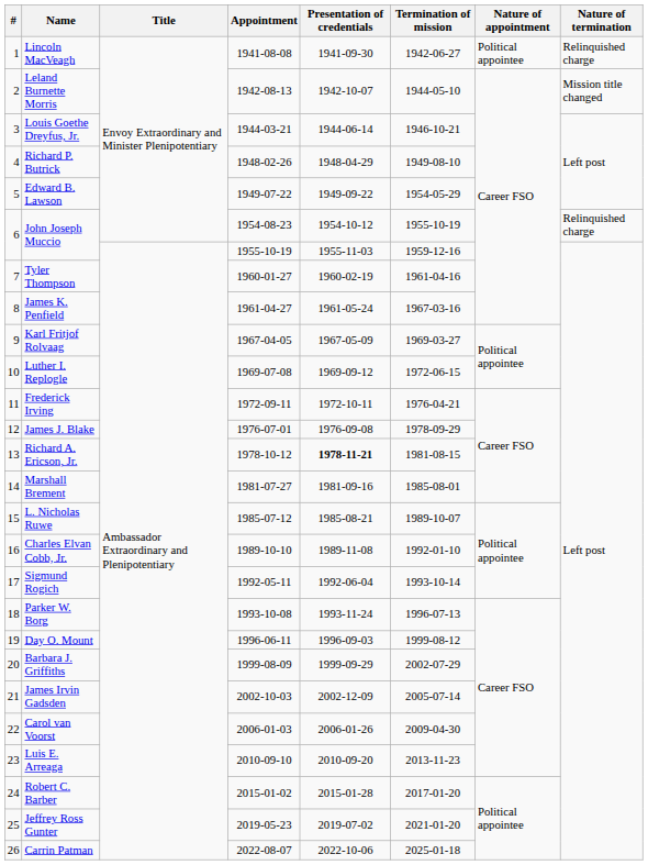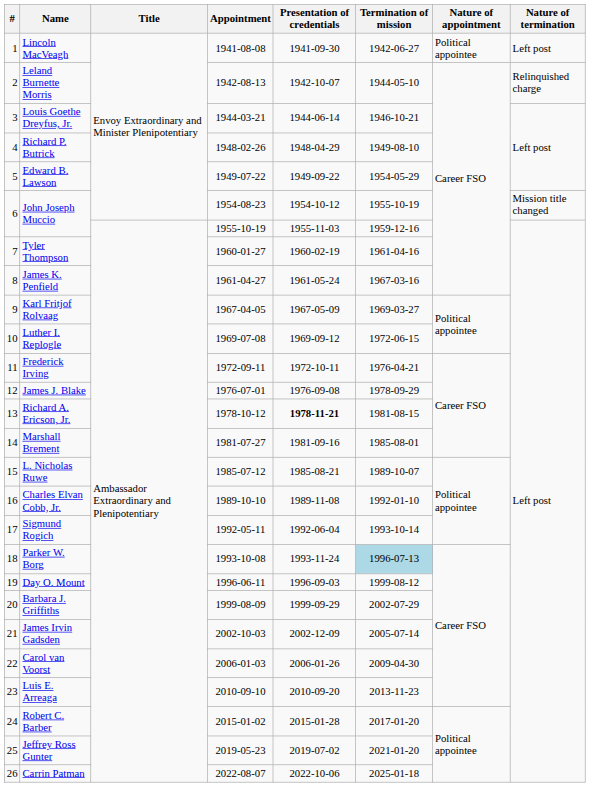 <table class="wikitable">
 <tr>
 <th>#</th>
 <th>Name</th>
 <th>Title</th>
 <th>Appointment</th>
 <th>Presentation of credentials</th>
 <th>Termination of mission</th>
 <th>Nature of appointment</th>
 <th>Nature of termination</th>
 </tr>
 <tr>
 <td style="text-align: right;">1</td>
 <td><a href='#'>Lincoln MacVeagh</a></td>
 <td rowspan="6">Envoy Extraordinary and Minister Plenipotentiary</td>
 <td style="text-align: center;">1941-08-08</td>
 <td style="text-align: center;">1941-09-30</td>
 <td style="text-align: center;">1942-06-27</td>
 <td>Political appointee</td>
-<td>Relinquished charge</td>
+<td>Left post</td>
 </tr>
 <tr>
 <td style="text-align: right;">2</td>
 <td><a href='#'>Leland Burnette Morris</a></td>
 <td style="text-align: center;">1942-08-13</td>
 <td style="text-align: center;">1942-10-07</td>
 <td style="text-align: center;">1944-05-10</td>
 <td rowspan="8">Career FSO</td>
-<td>Mission title changed</td>
+<td>Relinquished charge</td>
 </tr>
 <tr>
 <td style="text-align: right;">3</td>
 <td><a href='#'>Louis Goethe Dreyfus, Jr.</a></td>
 <td style="text-align: center;">1944-03-21</td>
 <td style="text-align: center;">1944-06-14</td>
 <td style="text-align: center;">1946-10-21</td>
 <td rowspan="3">Left post</td>
 </tr>
 <tr>
 <td style="text-align: right;">4</td>
 <td><a href='#'>Richard P. Butrick</a></td>
 <td style="text-align: center;">1948-02-26</td>
 <td style="text-align: center;">1948-04-29</td>
 <td style="text-align: center;">1949-08-10</td>
 </tr>
 <tr>
 <td style="text-align: right;">5</td>
 <td><a href='#'>Edward B. Lawson</a></td>
 <td style="text-align: center;">1949-07-22</td>
 <td style="text-align: center;">1949-09-22</td>
 <td style="text-align: center;">1954-05-29</td>
 </tr>
 <tr>
 <td rowspan="2" style="text-align: right;">6</td>
 <td rowspan="2"><a href='#'>John Joseph Muccio</a></td>
 <td style="text-align: center;">1954-08-23</td>
 <td style="text-align: center;">1954-10-12</td>
 <td style="text-align: center;">1955-10-19</td>
-<td>Relinquished charge</td>
+<td>Mission title changed</td>
 </tr>
 <tr>
 <td rowspan="21">Ambassador Extraordinary and Plenipotentiary</td>
 <td style="text-align: center;">1955-10-19</td>
 <td style="text-align: center;">1955-11-03</td>
 <td style="text-align: center;">1959-12-16</td>
 <td rowspan="21">Left post</td>
 </tr>
 <tr>
 <td style="text-align: right;">7</td>
 <td><a href='#'>Tyler Thompson</a></td>
 <td style="text-align: center;">1960-01-27</td>
 <td style="text-align: center;">1960-02-19</td>
 <td style="text-align: center;">1961-04-16</td>
 </tr>
 <tr>
 <td style="text-align: right;">8</td>
 <td><a href='#'>James K. Penfield</a></td>
 <td style="text-align: center;">1961-04-27</td>
 <td style="text-align: center;">1961-05-24</td>
 <td style="text-align: center;">1967-03-16</td>
 </tr>
 <tr>
 <td style="text-align: right;">9</td>
 <td><a href='#'>Karl Fritjof Rolvaag</a></td>
 <td style="text-align: center;">1967-04-05</td>
 <td style="text-align: center;">1967-05-09</td>
 <td style="text-align: center;">1969-03-27</td>
 <td rowspan="2">Political appointee</td>
 </tr>
 <tr>
 <td style="text-align: right;">10</td>
 <td><a href='#'>Luther I. Replogle</a></td>
 <td style="text-align: center;">1969-07-08</td>
 <td style="text-align: center;">1969-09-12</td>
 <td style="text-align: center;">1972-06-15</td>
 </tr>
 <tr>
 <td style="text-align: right;">11</td>
 <td><a href='#'>Frederick Irving</a></td>
 <td style="text-align: center;">1972-09-11</td>
 <td style="text-align: center;">1972-10-11</td>
 <td style="text-align: center;">1976-04-21</td>
 <td rowspan="4">Career FSO</td>
 </tr>
 <tr>
 <td style="text-align: right;">12</td>
 <td><a href='#'>James J. Blake</a></td>
 <td style="text-align: center;">1976-07-01</td>
 <td style="text-align: center;">1976-09-08</td>
 <td style="text-align: center;">1978-09-29</td>
 </tr>
 <tr>
 <td style="text-align: right;">13</td>
 <td><a href='#'>Richard A. Ericson, Jr.</a></td>
 <td style="text-align: center;">1978-10-12</td>
 <td style="text-align: center;"><strong>1978-11-21</strong></td>
 <td style="text-align: center;">1981-08-15</td>
 </tr>
 <tr>
 <td style="text-align: right;">14</td>
 <td><a href='#'>Marshall Brement</a></td>
 <td style="text-align: center;">1981-07-27</td>
 <td style="text-align: center;">1981-09-16</td>
 <td style="text-align: center;">1985-08-01</td>
 </tr>
 <tr>
 <td style="text-align: right;">15</td>
 <td><a href='#'>L. Nicholas Ruwe</a></td>
 <td style="text-align: center;">1985-07-12</td>
 <td style="text-align: center;">1985-08-21</td>
 <td style="text-align: center;">1989-10-07</td>
 <td rowspan="3">Political appointee</td>
 </tr>
 <tr>
 <td style="text-align: right;">16</td>
 <td><a href='#'>Charles Elvan Cobb, Jr.</a></td>
 <td style="text-align: center;">1989-10-10</td>
 <td style="text-align: center;">1989-11-08</td>
 <td style="text-align: center;">1992-01-10</td>
 </tr>
 <tr>
 <td style="text-align: right;">17</td>
 <td><a href='#'>Sigmund Rogich</a></td>
 <td style="text-align: center;">1992-05-11</td>
 <td style="text-align: center;">1992-06-04</td>
 <td style="text-align: center;">1993-10-14</td>
 </tr>
 <tr>
 <td style="text-align: right;">18</td>
 <td><a href='#'>Parker W. Borg</a></td>
 <td style="text-align: center;">1993-10-08</td>
 <td style="text-align: center;">1993-11-24</td>
-<td style="text-align: center;">1996-07-13</td>
+<td style="background: lightblue; text-align: center;">1996-07-13</td>
 <td rowspan="6">Career FSO</td>
 </tr>
 <tr>
 <td style="text-align: right;">19</td>
 <td><a href='#'>Day O. Mount</a></td>
 <td style="text-align: center;">1996-06-11</td>
 <td style="text-align: center;">1996-09-03</td>
 <td style="text-align: center;">1999-08-12</td>
 </tr>
 <tr>
 <td style="text-align: right;">20</td>
 <td><a href='#'>Barbara J. Griffiths</a></td>
 <td style="text-align: center;">1999-08-09</td>
 <td style="text-align: center;">1999-09-29</td>
 <td style="text-align: center;">2002-07-29</td>
 </tr>
 <tr>
 <td style="text-align: right;">21</td>
 <td><a href='#'>James Irvin Gadsden</a></td>
 <td style="text-align: center;">2002-10-03</td>
 <td style="text-align: center;">2002-12-09</td>
 <td style="text-align: center;">2005-07-14</td>
 </tr>
 <tr>
 <td style="text-align: right;">22</td>
 <td><a href='#'>Carol van Voorst</a></td>
 <td style="text-align: center;">2006-01-03</td>
 <td style="text-align: center;">2006-01-26</td>
 <td style="text-align: center;">2009-04-30</td>
 </tr>
 <tr>
 <td style="text-align: right;">23</td>
 <td><a href='#'>Luis E. Arreaga</a></td>
 <td style="text-align: center;">2010-09-10</td>
 <td style="text-align: center;">2010-09-20</td>
 <td style="text-align: center;">2013-11-23</td>
 </tr>
 <tr>
 <td style="text-align: right;">24</td>
 <td><a href='#'>Robert C. Barber</a></td>
 <td style="text-align: center;">2015-01-02</td>
 <td style="text-align: center;">2015-01-28</td>
 <td style="text-align: center;">2017-01-20</td>
 <td rowspan="3">Political appointee</td>
 </tr>
 <tr>
 <td style="text-align: right;">25</td>
 <td><a href='#'>Jeffrey Ross Gunter</a></td>
 <td style="text-align: center;">2019-05-23</td>
 <td style="text-align: center;">2019-07-02</td>
 <td style="text-align: center;">2021-01-20</td>
 </tr>
 <tr>
 <td style="text-align: right;">26</td>
 <td><a href='#'>Carrin Patman</a></td>
 <td style="text-align: center;">2022-08-07</td>
 <td style="text-align: center;">2022-10-06</td>
 <td style="text-align: center;">2025-01-18</td>
 </tr>
 </table>
